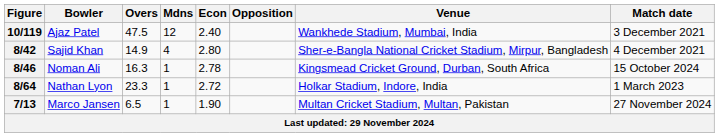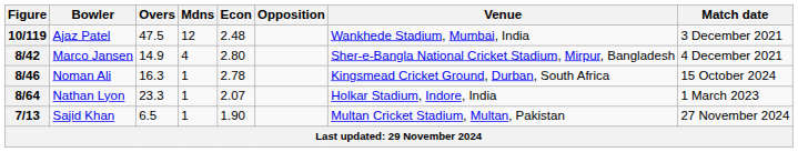 <table class="wikitable sortable">
 <tr>
 <th>Figure</th>
 <th>Bowler</th>
 <th>Overs</th>
 <th>Mdns</th>
 <th>Econ</th>
 <th>Opposition</th>
 <th>Venue</th>
 <th>Match date</th>
 </tr>
 <tr>
 <th>10/119</th>
 <td> <a href='#'>Ajaz Patel</a></td>
 <td>47.5</td>
 <td>12</td>
-<td>2.40</td>
+<td>2.48</td>
 <td></td>
 <td><a href='#'>Wankhede Stadium</a>, <a href='#'>Mumbai</a>, India</td>
 <td>3 December 2021</td>
 </tr>
 <tr>
 <th>8/42</th>
-<td> <a href='#'>Sajid Khan</a></td>
+<td> <a href='#'>Marco Jansen</a></td>
 <td>14.9</td>
 <td>4</td>
 <td>2.80</td>
 <td></td>
 <td><a href='#'>Sher-e-Bangla National Cricket Stadium</a>, <a href='#'>Mirpur</a>, Bangladesh</td>
 <td>4 December 2021</td>
 </tr>
 <tr>
 <th>8/46</th>
 <td> <a href='#'>Noman Ali</a></td>
 <td>16.3</td>
 <td>1</td>
 <td>2.78</td>
 <td></td>
 <td><a href='#'>Kingsmead Cricket Ground</a>, <a href='#'>Durban</a>, South Africa</td>
 <td>15 October 2024</td>
 </tr>
 <tr>
 <th>8/64</th>
 <td> <a href='#'>Nathan Lyon</a></td>
 <td>23.3</td>
 <td>1</td>
-<td>2.72</td>
+<td>2.07</td>
 <td></td>
 <td><a href='#'>Holkar Stadium</a>, <a href='#'>Indore</a>, India</td>
 <td>1 March 2023</td>
 </tr>
 <tr>
 <th>7/13</th>
-<td> <a href='#'>Marco Jansen</a></td>
+<td> <a href='#'>Sajid Khan</a></td>
 <td>6.5</td>
 <td>1</td>
 <td>1.90</td>
 <td></td>
 <td><a href='#'>Multan Cricket Stadium</a>, <a href='#'>Multan</a>, Pakistan</td>
 <td>27 November 2024</td>
 </tr>
 <tr class="sortbottom">
 <th colspan="11"><small> Last updated: 29 November 2024</small></th>
 </tr>
 </table>
